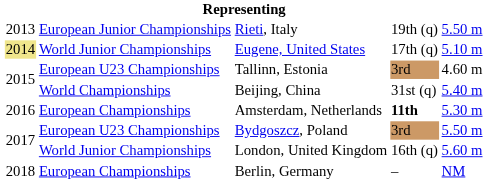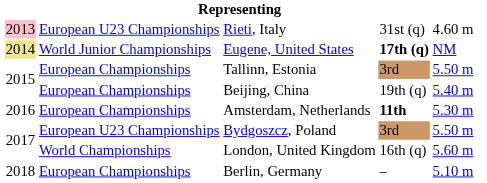 <table>
 <tr>
 <th colspan="6">Representing </th>
 </tr>
 <tr>
-<td>2013</td>
-<td><a href='#'>European Junior Championships</a></td>
+<td style="background: pink;">2013</td>
+<td><a href='#'>European U23 Championships</a></td>
 <td><a href='#'>Rieti</a>, Italy</td>
-<td>19th (q)</td>
-<td><a href='#'>5.50 m</a></td>
+<td>31st (q)</td>
+<td>4.60 m</td>
 </tr>
 <tr>
 <td style="background: khaki;">2014</td>
 <td><a href='#'>World Junior Championships</a></td>
 <td><a href='#'>Eugene, United States</a></td>
-<td>17th (q)</td>
-<td><a href='#'>5.10 m</a></td>
+<td><strong>17th (q)</strong></td>
+<td><a href='#'>NM</a></td>
 </tr>
 <tr>
 <td rowspan=2>2015</td>
-<td><a href='#'>European U23 Championships</a></td>
+<td><a href='#'>European Championships</a></td>
 <td>Tallinn, Estonia</td>
 <td bgcolor=cc9966>3rd</td>
-<td>4.60 m</td>
+<td><a href='#'>5.50 m</a></td>
 </tr>
 <tr>
-<td><a href='#'>World Championships</a></td>
+<td><a href='#'>European Championships</a></td>
 <td>Beijing, China</td>
-<td>31st (q)</td>
+<td>19th (q)</td>
 <td><a href='#'>5.40 m</a></td>
 </tr>
 <tr>
 <td>2016</td>
 <td><a href='#'>European Championships</a></td>
 <td>Amsterdam, Netherlands</td>
 <td><strong>11th</strong></td>
 <td><a href='#'>5.30 m</a></td>
 </tr>
 <tr>
 <td rowspan=2>2017</td>
 <td><a href='#'>European U23 Championships</a></td>
 <td><a href='#'>Bydgoszcz</a>, Poland</td>
 <td bgcolor=cc9966>3rd</td>
 <td><a href='#'>5.50 m</a></td>
 </tr>
 <tr>
-<td><a href='#'>World Junior Championships</a></td>
+<td><a href='#'>World Championships</a></td>
 <td>London, United Kingdom</td>
 <td>16th (q)</td>
 <td><a href='#'>5.60 m</a></td>
 </tr>
 <tr>
 <td>2018</td>
 <td><a href='#'>European Championships</a></td>
 <td>Berlin, Germany</td>
 <td>–</td>
-<td><a href='#'>NM</a></td>
+<td><a href='#'>5.10 m</a></td>
 </tr>
 </table>
